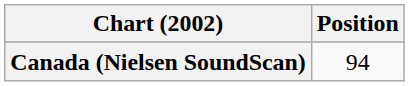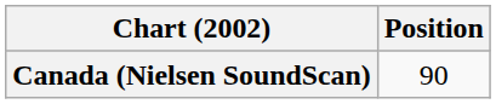 <table class="wikitable plainrowheaders" style="text-align:center;" border="1">
 <tr>
 <th scope="col">Chart (2002)</th>
 <th scope="col">Position</th>
 </tr>
 <tr>
 <th scope="row">Canada (Nielsen SoundScan)</th>
-<td>94</td>
+<td>90</td>
 </tr>
 </table>
